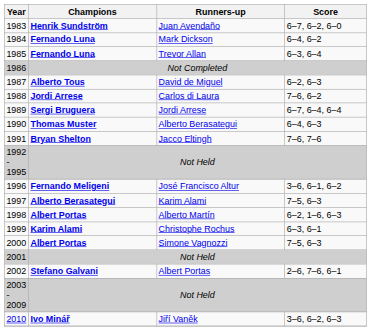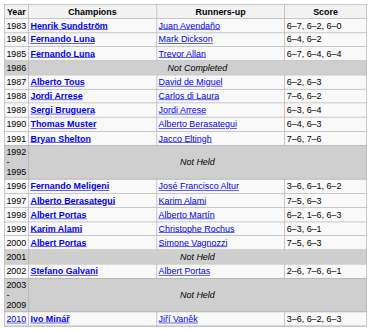 <table class="wikitable" style="font-size:90%">
 <tr>
 <th>Year</th>
 <th width="200">Champions</th>
 <th width="200">Runners-up</th>
 <th width="125">Score</th>
 </tr>
 <tr>
 <td>1983</td>
 <td> <strong><a href='#'>Henrik Sundström</a></strong></td>
 <td> <a href='#'>Juan Avendaño</a></td>
 <td>6–7, 6–2, 6–0</td>
 </tr>
 <tr>
 <td>1984</td>
 <td> <strong><a href='#'>Fernando Luna</a></strong></td>
 <td> <a href='#'>Mark Dickson</a></td>
 <td>6–4, 6–2</td>
 </tr>
 <tr>
 <td>1985</td>
 <td> <strong><a href='#'>Fernando Luna</a></strong></td>
 <td> <a href='#'>Trevor Allan</a></td>
-<td>6–3, 6–4</td>
+<td>6–7, 6–4, 6–4</td>
 </tr>
 <tr>
 <td style="background:#cfcfcf">1986</td>
 <td colspan=3 align=center style="background:#cfcfcf"><em>Not Completed</em></td>
 </tr>
 <tr>
 <td>1987</td>
 <td> <strong><a href='#'>Alberto Tous</a></strong></td>
 <td> <a href='#'>David de Miguel</a></td>
 <td>6–2, 6–3</td>
 </tr>
 <tr>
 <td>1988</td>
 <td> <strong><a href='#'>Jordi Arrese</a></strong></td>
 <td> <a href='#'>Carlos di Laura</a></td>
 <td>7–6, 6–2</td>
 </tr>
 <tr>
 <td>1989</td>
 <td> <strong><a href='#'>Sergi Bruguera</a></strong></td>
 <td> <a href='#'>Jordi Arrese</a></td>
-<td>6–7, 6–4, 6–4</td>
+<td>6–3, 6–4</td>
 </tr>
 <tr>
 <td>1990</td>
 <td> <strong><a href='#'>Thomas Muster</a></strong></td>
 <td> <a href='#'>Alberto Berasategui</a></td>
 <td>6–4, 6–3</td>
 </tr>
 <tr>
 <td>1991</td>
 <td> <strong><a href='#'>Bryan Shelton</a></strong></td>
 <td> <a href='#'>Jacco Eltingh</a></td>
 <td>7–6, 7–6</td>
 </tr>
 <tr>
 <td style="background:#cfcfcf">1992<br>-<br>1995</td>
 <td colspan=3 align=center style="background:#cfcfcf"><em>Not Held</em></td>
 </tr>
 <tr>
 <td>1996</td>
 <td> <strong><a href='#'>Fernando Meligeni</a></strong></td>
 <td> <a href='#'>José Francisco Altur</a></td>
 <td>3–6, 6–1, 6–2</td>
 </tr>
 <tr>
 <td>1997</td>
 <td> <strong><a href='#'>Alberto Berasategui</a></strong></td>
 <td> <a href='#'>Karim Alami</a></td>
 <td>7–5, 6–3</td>
 </tr>
 <tr>
 <td>1998</td>
 <td> <strong><a href='#'>Albert Portas</a></strong></td>
 <td> <a href='#'>Alberto Martín</a></td>
 <td>6–2, 1–6, 6–3</td>
 </tr>
 <tr>
 <td>1999</td>
 <td> <strong><a href='#'>Karim Alami</a></strong></td>
 <td> <a href='#'>Christophe Rochus</a></td>
 <td>6–3, 6–1</td>
 </tr>
 <tr>
 <td>2000</td>
 <td> <strong><a href='#'>Albert Portas</a></strong></td>
 <td> <a href='#'>Simone Vagnozzi</a></td>
 <td>7–5, 6–3</td>
 </tr>
 <tr>
 <td style="background:#cfcfcf">2001</td>
 <td colspan=3 align=center style="background:#cfcfcf"><em>Not Held</em></td>
 </tr>
 <tr>
 <td>2002</td>
 <td> <strong><a href='#'>Stefano Galvani</a></strong></td>
 <td> <a href='#'>Albert Portas</a></td>
 <td>2–6, 7–6, 6–1</td>
 </tr>
 <tr>
 <td style="background:#cfcfcf">2003<br>-<br>2009</td>
 <td colspan=3 align=center style="background:#cfcfcf"><em>Not Held</em></td>
 </tr>
 <tr>
 <td><a href='#'>2010</a></td>
 <td> <strong><a href='#'>Ivo Minář</a></strong></td>
 <td> <a href='#'>Jiří Vaněk</a></td>
 <td>3–6, 6–2, 6–3</td>
 </tr>
 <tr>
 </tr>
 </table>
